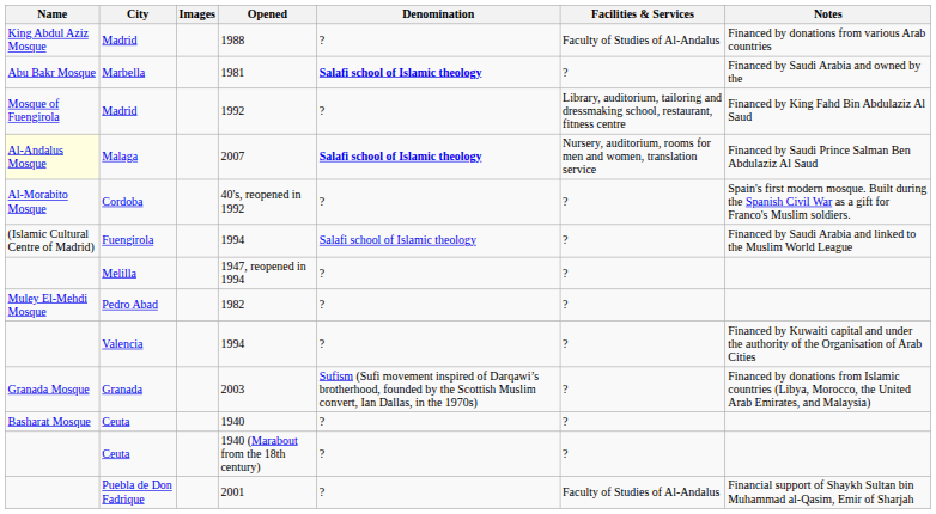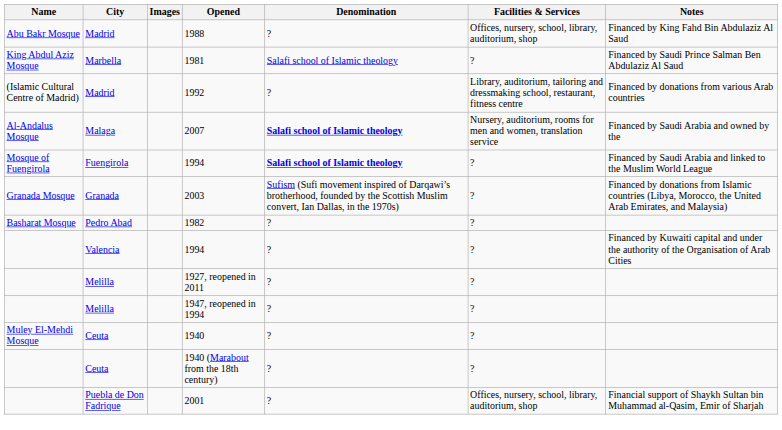 <table class="wikitable plainrowheaders sortable" style="text-align:left;">
 <tr>
 <th>Name</th>
 <th>City</th>
 <th class="unsortable">Images</th>
 <th>Opened</th>
 <th>Denomination</th>
 <th>Facilities & Services</th>
 <th class="unsortable">Notes</th>
 </tr>
 <tr>
-<td><a href='#'>King Abdul Aziz Mosque</a></td>
+<td><a href='#'>Abu Bakr Mosque</a></td>
 <td><a href='#'>Madrid</a></td>
 <td></td>
 <td>1988</td>
 <td>?</td>
-<td>Faculty of Studies of Al-Andalus</td>
-<td>Financed by donations from various Arab countries</td>
+<td>Offices, nursery, school, library, auditorium, shop</td>
+<td>Financed by King Fahd Bin Abdulaziz Al Saud</td>
 </tr>
 <tr>
-<td><a href='#'>Abu Bakr Mosque</a></td>
+<td><a href='#'>King Abdul Aziz Mosque</a></td>
 <td><a href='#'>Marbella</a></td>
 <td></td>
 <td>1981</td>
-<td><strong><a href='#'>Salafi school of Islamic theology</a></strong></td>
+<td><a href='#'>Salafi school of Islamic theology</a></td>
 <td>?</td>
-<td>Financed by Saudi Arabia and owned by the  </td>
+<td>Financed by Saudi Prince Salman Ben Abdulaziz Al Saud</td>
 </tr>
 <tr>
-<td><a href='#'>Mosque of Fuengirola</a></td>
+<td>  (Islamic Cultural Centre of Madrid)</td>
 <td><a href='#'>Madrid</a></td>
 <td></td>
 <td>1992</td>
 <td>?</td>
 <td>Library, auditorium, tailoring and dressmaking school, restaurant, fitness centre</td>
-<td>Financed by King Fahd Bin Abdulaziz Al Saud</td>
+<td>Financed by donations from various Arab countries</td>
 </tr>
 <tr>
-<td style="background: lightyellow;"><a href='#'>Al-Andalus Mosque</a></td>
+<td><a href='#'>Al-Andalus Mosque</a></td>
 <td><a href='#'>Malaga</a></td>
 <td></td>
 <td>2007</td>
 <td><strong><a href='#'>Salafi school of Islamic theology</a></strong></td>
 <td>Nursery, auditorium, rooms for men and women, translation service</td>
-<td>Financed by Saudi Prince Salman Ben Abdulaziz Al Saud</td>
+<td>Financed by Saudi Arabia and owned by the  </td>
 </tr>
 <tr>
-<td><a href='#'>Al-Morabito Mosque</a></td>
-<td><a href='#'>Cordoba</a></td>
-<td></td>
-<td>40's, reopened in 1992</td>
-<td>?</td>
-<td>?</td>
-<td>Spain's first modern mosque. Built during the <a href='#'>Spanish Civil War</a> as a gift for Franco's Muslim soldiers.</td>
-</tr>
-<tr>
-<td>  (Islamic Cultural Centre of Madrid)</td>
+<td><a href='#'>Mosque of Fuengirola</a></td>
 <td><a href='#'>Fuengirola</a></td>
 <td></td>
 <td>1994</td>
-<td><a href='#'>Salafi school of Islamic theology</a></td>
+<td><strong><a href='#'>Salafi school of Islamic theology</a></strong></td>
 <td>?</td>
 <td>Financed by Saudi Arabia and linked to the Muslim World League</td>
 </tr>
 <tr>
+<td><a href='#'>Granada Mosque</a></td>
+<td><a href='#'>Granada</a></td>
 <td></td>
-<td><a href='#'>Melilla</a></td>
-<td></td>
-<td>1947, reopened in 1994</td>
+<td>2003</td>
+<td><a href='#'>Sufism</a> (Sufi movement inspired of Darqawi’s brotherhood, founded by the Scottish Muslim convert, Ian Dallas, in the 1970s)</td>
 <td>?</td>
-<td>?</td>
-<td></td>
+<td>Financed by donations from Islamic countries (Libya, Morocco, the United Arab Emirates, and Malaysia)</td>
 </tr>
 <tr>
-<td><a href='#'>Muley El-Mehdi Mosque</a></td>
+<td><a href='#'>Basharat Mosque</a></td>
 <td><a href='#'>Pedro Abad</a></td>
 <td></td>
 <td>1982</td>
 <td>?</td>
 <td>?</td>
 <td></td>
 </tr>
 <tr>
 <td></td>
 <td><a href='#'>Valencia</a></td>
 <td></td>
 <td>1994</td>
 <td>?</td>
 <td>?</td>
 <td>Financed by Kuwaiti capital and under the authority of the Organisation of Arab Cities</td>
 </tr>
 <tr>
-<td><a href='#'>Granada Mosque</a></td>
-<td><a href='#'>Granada</a></td>
 <td></td>
-<td>2003</td>
-<td><a href='#'>Sufism</a> (Sufi movement inspired of Darqawi’s brotherhood, founded by the Scottish Muslim convert, Ian Dallas, in the 1970s)</td>
+<td><a href='#'>Melilla</a></td>
+<td></td>
+<td>1927, reopened in 2011</td>
 <td>?</td>
-<td>Financed by donations from Islamic countries (Libya, Morocco, the United Arab Emirates, and Malaysia)</td>
+<td>?</td>
+<td></td>
 </tr>
 <tr>
-<td><a href='#'>Basharat Mosque</a></td>
+<td></td>
+<td><a href='#'>Melilla</a></td>
+<td></td>
+<td>1947, reopened in 1994</td>
+<td>?</td>
+<td>?</td>
+<td></td>
+</tr>
+<tr>
+<td><a href='#'>Muley El-Mehdi Mosque</a></td>
 <td><a href='#'>Ceuta</a></td>
 <td></td>
 <td>1940</td>
 <td>?</td>
 <td>?</td>
 <td></td>
 </tr>
 <tr>
 <td></td>
 <td><a href='#'>Ceuta</a></td>
 <td></td>
 <td>1940 (<a href='#'>Marabout</a> from the 18th century)</td>
 <td>?</td>
 <td>?</td>
 <td></td>
 </tr>
 <tr>
 <td></td>
 <td><a href='#'>Puebla de Don Fadrique</a></td>
 <td></td>
 <td>2001</td>
 <td>?</td>
-<td>Faculty of Studies of Al-Andalus</td>
+<td>Offices, nursery, school, library, auditorium, shop</td>
 <td>Financial support of Shaykh Sultan bin Muhammad al-Qasim, Emir of Sharjah</td>
 </tr>
 </table>
